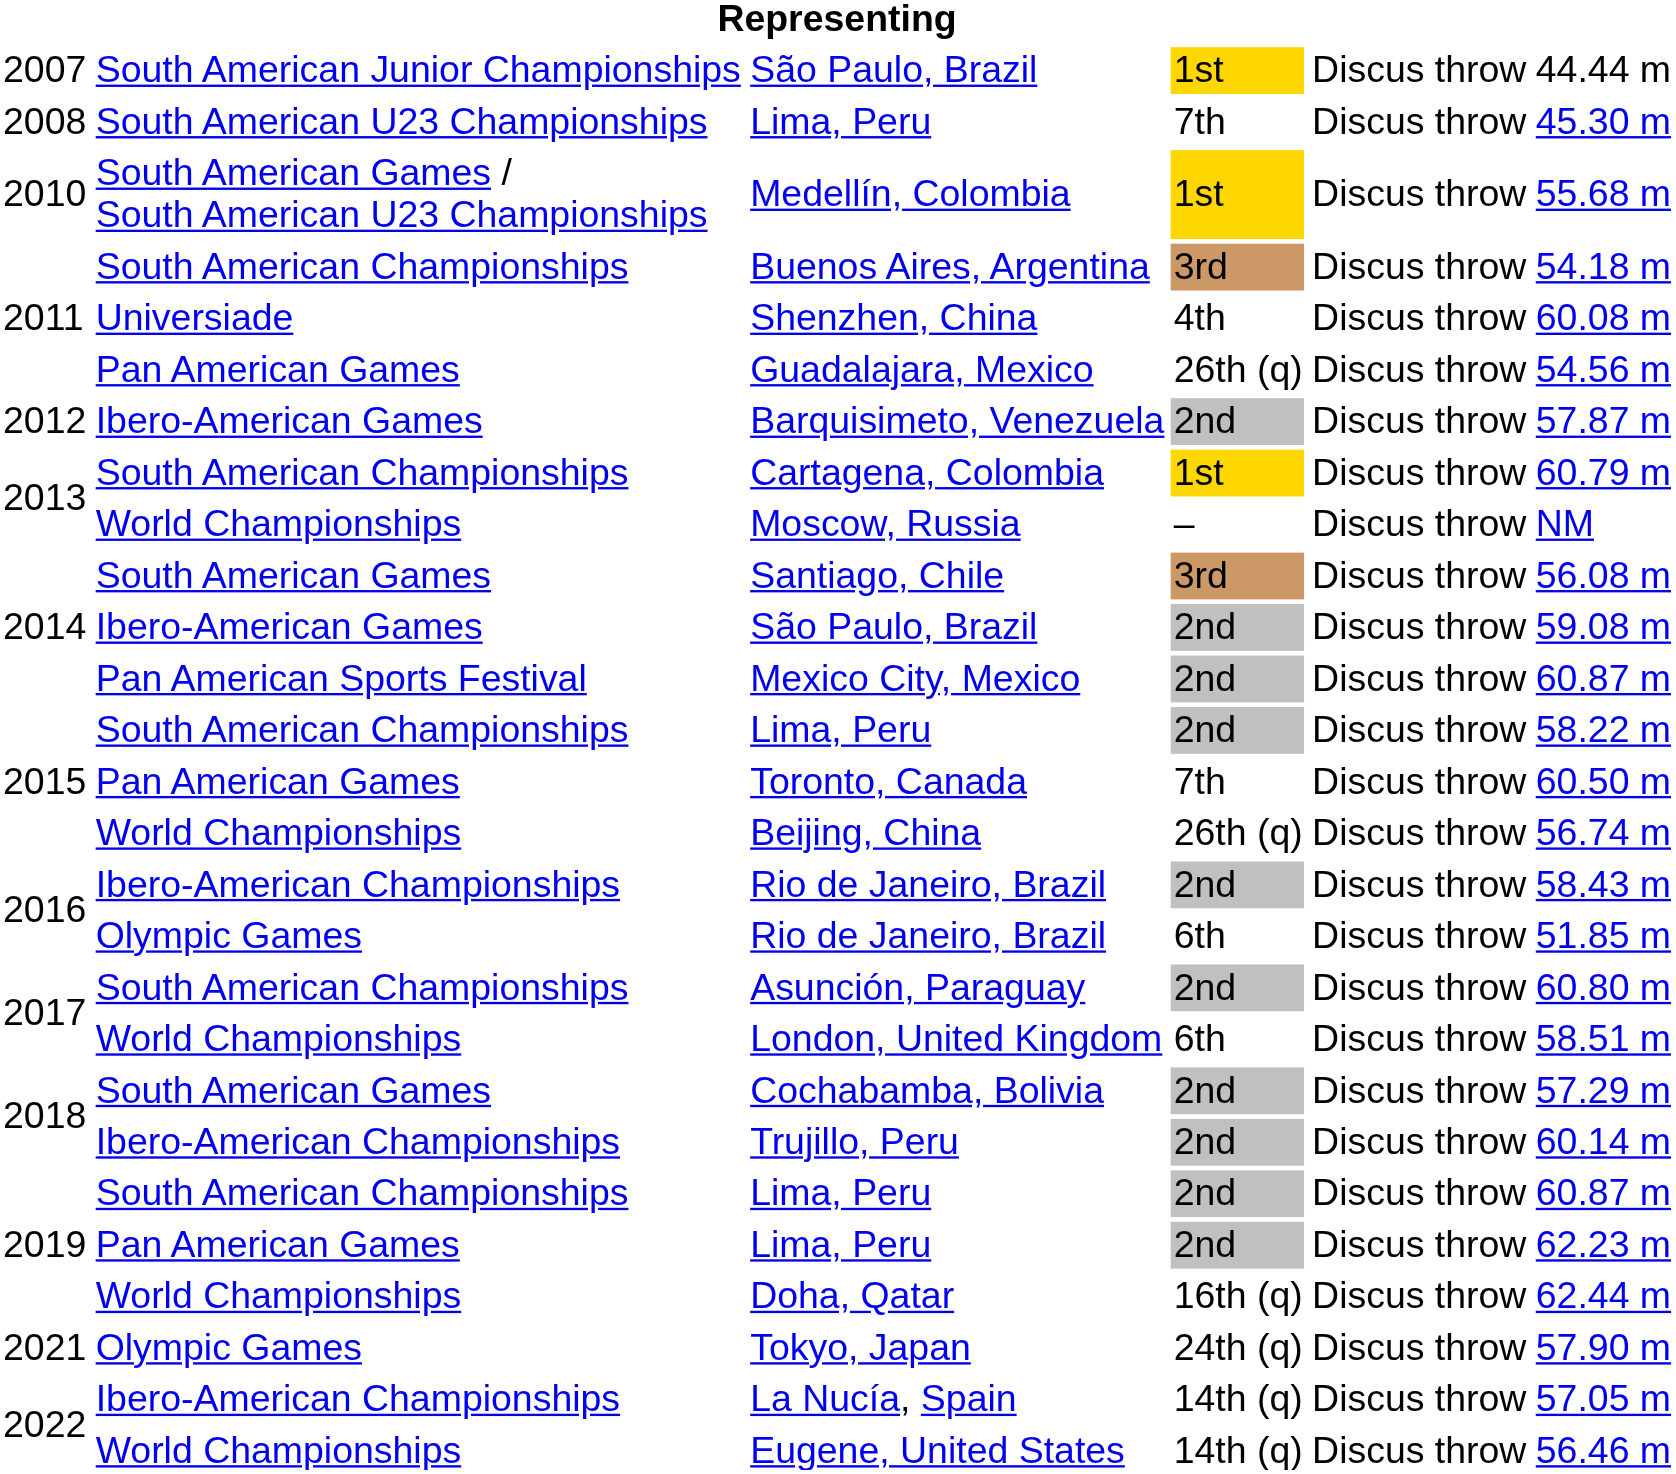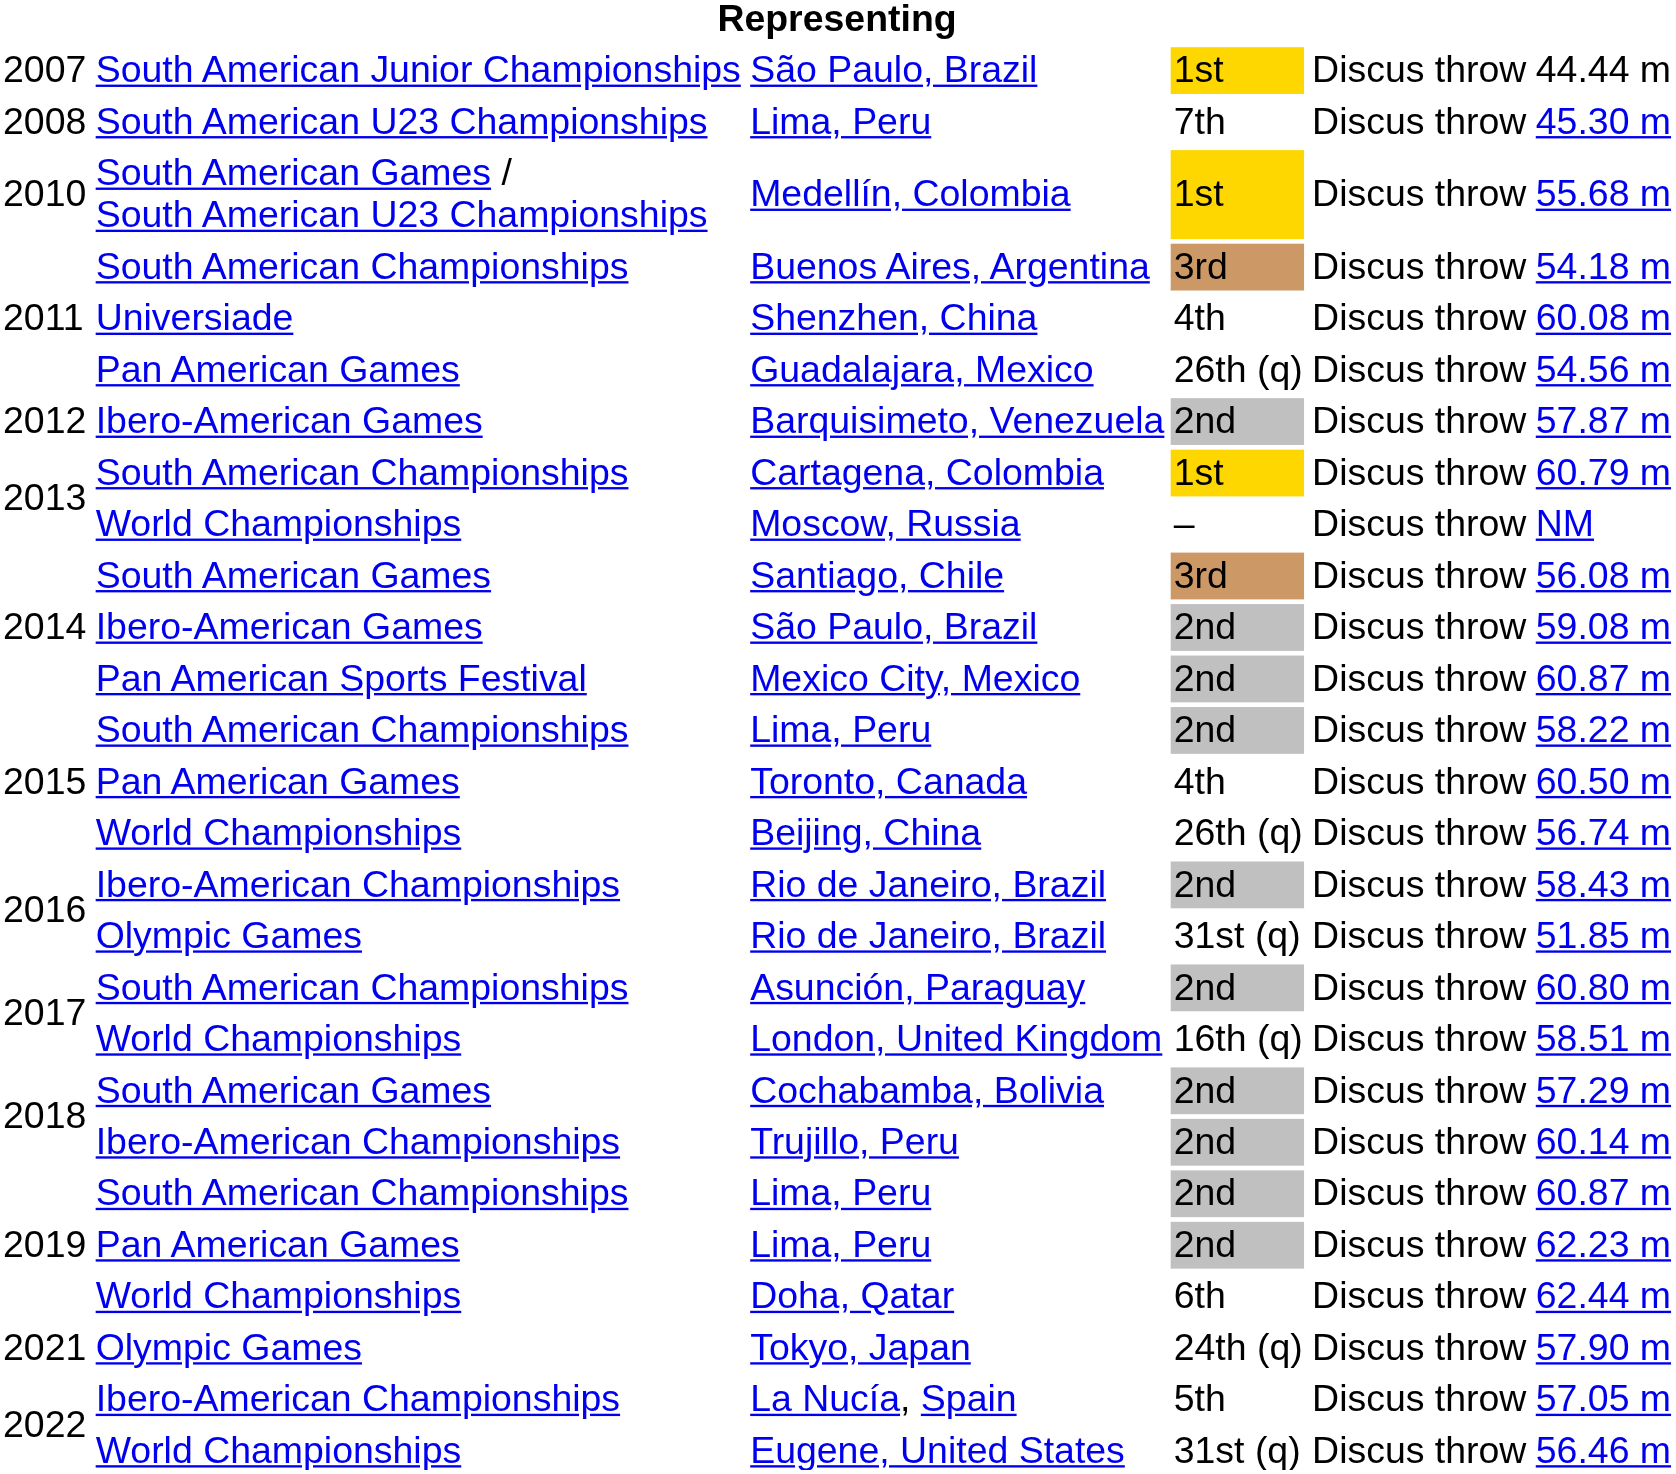 <table>
 <tr>
 <th colspan="6">Representing </th>
 </tr>
 <tr>
 <td>2007</td>
 <td><a href='#'>South American Junior Championships</a></td>
 <td><a href='#'>São Paulo, Brazil</a></td>
 <td bgcolor=gold>1st</td>
 <td>Discus throw</td>
 <td>44.44 m</td>
 </tr>
 <tr>
 <td>2008</td>
 <td><a href='#'>South American U23 Championships</a></td>
 <td><a href='#'>Lima, Peru</a></td>
 <td>7th</td>
 <td>Discus throw</td>
 <td><a href='#'>45.30 m</a></td>
 </tr>
 <tr>
 <td>2010</td>
 <td><a href='#'>South American Games</a> /<br><a href='#'>South American U23 Championships</a></td>
 <td><a href='#'>Medellín, Colombia</a></td>
 <td bgcolor=gold>1st</td>
 <td>Discus throw</td>
 <td><a href='#'>55.68 m</a></td>
 </tr>
 <tr>
 <td rowspan=3>2011</td>
 <td><a href='#'>South American Championships</a></td>
 <td><a href='#'>Buenos Aires, Argentina</a></td>
 <td bgcolor=cc9966>3rd</td>
 <td>Discus throw</td>
 <td><a href='#'>54.18 m</a></td>
 </tr>
 <tr>
 <td><a href='#'>Universiade</a></td>
 <td><a href='#'>Shenzhen, China</a></td>
 <td>4th</td>
 <td>Discus throw</td>
 <td><a href='#'>60.08 m</a></td>
 </tr>
 <tr>
 <td><a href='#'>Pan American Games</a></td>
 <td><a href='#'>Guadalajara, Mexico</a></td>
 <td>26th (q)</td>
 <td>Discus throw</td>
 <td><a href='#'>54.56 m</a></td>
 </tr>
 <tr>
 <td>2012</td>
 <td><a href='#'>Ibero-American Games</a></td>
 <td><a href='#'>Barquisimeto, Venezuela</a></td>
 <td bgcolor=silver>2nd</td>
 <td>Discus throw</td>
 <td><a href='#'>57.87 m</a></td>
 </tr>
 <tr>
 <td rowspan=2>2013</td>
 <td><a href='#'>South American Championships</a></td>
 <td><a href='#'>Cartagena, Colombia</a></td>
 <td bgcolor=gold>1st</td>
 <td>Discus throw</td>
 <td><a href='#'>60.79 m</a></td>
 </tr>
 <tr>
 <td><a href='#'>World Championships</a></td>
 <td><a href='#'>Moscow, Russia</a></td>
 <td>–</td>
 <td>Discus throw</td>
 <td><a href='#'>NM</a></td>
 </tr>
 <tr>
 <td rowspan=3>2014</td>
 <td><a href='#'>South American Games</a></td>
 <td><a href='#'>Santiago, Chile</a></td>
 <td bgcolor=cc9966>3rd</td>
 <td>Discus throw</td>
 <td><a href='#'>56.08 m</a></td>
 </tr>
 <tr>
 <td><a href='#'>Ibero-American Games</a></td>
 <td><a href='#'>São Paulo, Brazil</a></td>
 <td bgcolor=silver>2nd</td>
 <td>Discus throw</td>
 <td><a href='#'>59.08 m</a></td>
 </tr>
 <tr>
 <td><a href='#'>Pan American Sports Festival</a></td>
 <td><a href='#'>Mexico City, Mexico</a></td>
 <td bgcolor=silver>2nd</td>
 <td>Discus throw</td>
 <td><a href='#'>60.87 m</a></td>
 </tr>
 <tr>
 <td rowspan=3>2015</td>
 <td><a href='#'>South American Championships</a></td>
 <td><a href='#'>Lima, Peru</a></td>
 <td bgcolor=silver>2nd</td>
 <td>Discus throw</td>
 <td><a href='#'>58.22 m</a></td>
 </tr>
 <tr>
 <td><a href='#'>Pan American Games</a></td>
 <td><a href='#'>Toronto, Canada</a></td>
-<td>7th</td>
+<td>4th</td>
 <td>Discus throw</td>
 <td><a href='#'>60.50 m</a></td>
 </tr>
 <tr>
 <td><a href='#'>World Championships</a></td>
 <td><a href='#'>Beijing, China</a></td>
 <td>26th (q)</td>
 <td>Discus throw</td>
 <td><a href='#'>56.74 m</a></td>
 </tr>
 <tr>
 <td rowspan=2>2016</td>
 <td><a href='#'>Ibero-American Championships</a></td>
 <td><a href='#'>Rio de Janeiro, Brazil</a></td>
 <td bgcolor=silver>2nd</td>
 <td>Discus throw</td>
 <td><a href='#'>58.43 m</a></td>
 </tr>
 <tr>
 <td><a href='#'>Olympic Games</a></td>
 <td><a href='#'>Rio de Janeiro, Brazil</a></td>
-<td>6th</td>
+<td>31st (q)</td>
 <td>Discus throw</td>
 <td><a href='#'>51.85 m</a></td>
 </tr>
 <tr>
 <td rowspan=2>2017</td>
 <td><a href='#'>South American Championships</a></td>
 <td><a href='#'>Asunción, Paraguay</a></td>
 <td bgcolor=silver>2nd</td>
 <td>Discus throw</td>
 <td><a href='#'>60.80 m</a></td>
 </tr>
 <tr>
 <td><a href='#'>World Championships</a></td>
 <td><a href='#'>London, United Kingdom</a></td>
-<td>6th</td>
+<td>16th (q)</td>
 <td>Discus throw</td>
 <td><a href='#'>58.51 m</a></td>
 </tr>
 <tr>
 <td rowspan=2>2018</td>
 <td><a href='#'>South American Games</a></td>
 <td><a href='#'>Cochabamba, Bolivia</a></td>
 <td bgcolor=silver>2nd</td>
 <td>Discus throw</td>
 <td><a href='#'>57.29 m</a></td>
 </tr>
 <tr>
 <td><a href='#'>Ibero-American Championships</a></td>
 <td><a href='#'>Trujillo, Peru</a></td>
 <td bgcolor=silver>2nd</td>
 <td>Discus throw</td>
 <td><a href='#'>60.14 m</a></td>
 </tr>
 <tr>
 <td rowspan=3>2019</td>
 <td><a href='#'>South American Championships</a></td>
 <td><a href='#'>Lima, Peru</a></td>
 <td bgcolor=silver>2nd</td>
 <td>Discus throw</td>
 <td><a href='#'>60.87 m</a></td>
 </tr>
 <tr>
 <td><a href='#'>Pan American Games</a></td>
 <td><a href='#'>Lima, Peru</a></td>
 <td bgcolor=silver>2nd</td>
 <td>Discus throw</td>
 <td><a href='#'>62.23 m</a></td>
 </tr>
 <tr>
 <td><a href='#'>World Championships</a></td>
 <td><a href='#'>Doha, Qatar</a></td>
-<td>16th (q)</td>
+<td>6th</td>
 <td>Discus throw</td>
 <td><a href='#'>62.44 m</a></td>
 </tr>
 <tr>
 <td>2021</td>
 <td><a href='#'>Olympic Games</a></td>
 <td><a href='#'>Tokyo, Japan</a></td>
 <td>24th (q)</td>
 <td>Discus throw</td>
 <td><a href='#'>57.90 m</a></td>
 </tr>
 <tr>
 <td rowspan=2>2022</td>
 <td><a href='#'>Ibero-American Championships</a></td>
 <td><a href='#'>La Nucía</a>, <a href='#'>Spain</a></td>
-<td>14th (q)</td>
+<td>5th</td>
 <td>Discus throw</td>
 <td><a href='#'>57.05 m</a></td>
 </tr>
 <tr>
 <td><a href='#'>World Championships</a></td>
 <td><a href='#'>Eugene, United States</a></td>
-<td>14th (q)</td>
+<td>31st (q)</td>
 <td>Discus throw</td>
 <td><a href='#'>56.46 m</a></td>
 </tr>
 </table>
